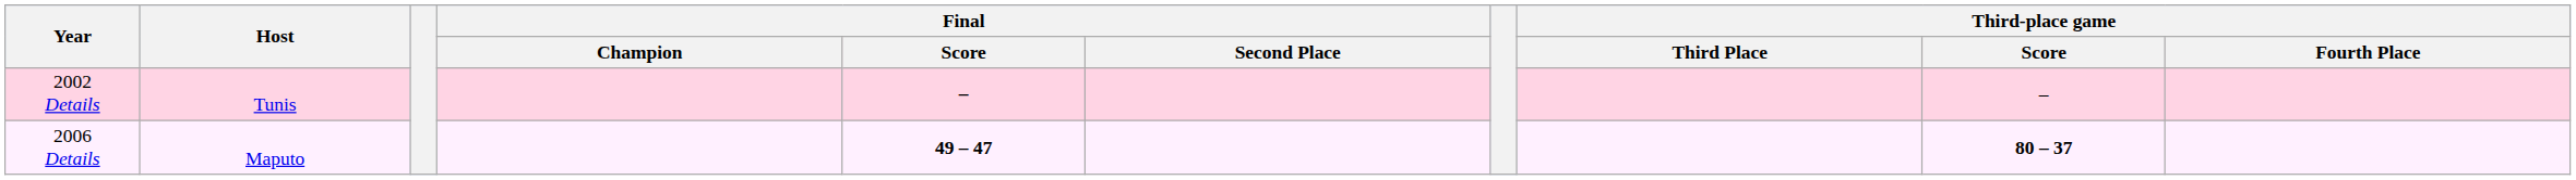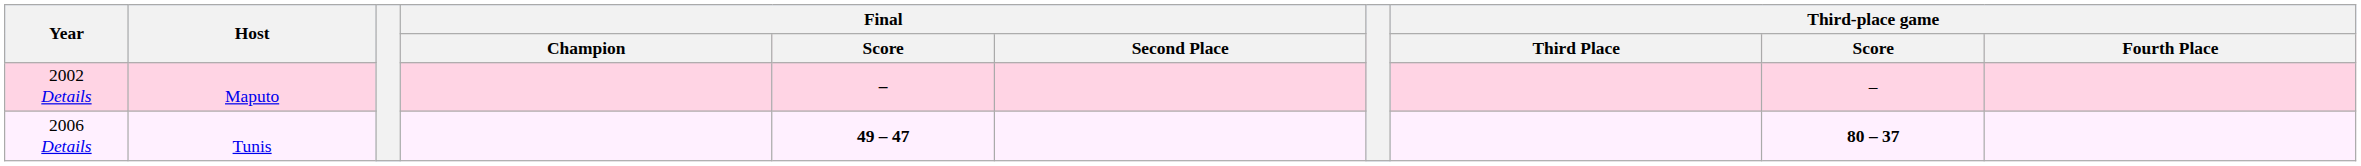 <table class="wikitable" style="font-size:90%; width: 98%; text-align: center;">
 <tr bgcolor=#C1D8FF>
 <th rowspan=2 width=5%>Year</th>
 <th rowspan=2 width=10%>Host</th>
 <th width=1% rowspan=4 bgcolor=ffffff></th>
 <th colspan=3>Final</th>
 <th width=1% rowspan=4 bgcolor=ffffff></th>
 <th colspan=3>Third-place game</th>
 </tr>
 <tr bgcolor=#FFD4E4>
 <th width=15%>Champion</th>
 <th width=9%>Score</th>
 <th width=15%>Second Place</th>
 <th width=15%>Third Place</th>
 <th width=9%>Score</th>
 <th width=15%>Fourth Place</th>
 </tr>
 <tr bgcolor=#FFD4E4>
 <td>2002 <br> <em><a href='#'>Details</a></em></td>
-<td><br><a href='#'>Tunis</a></td>
+<td><br><a href='#'>Maputo</a></td>
 <td><strong></strong></td>
 <td><strong> – </strong></td>
 <td></td>
 <td></td>
 <td>–</td>
 <td></td>
 </tr>
 <tr bgcolor=#fff0ff>
 <td>2006 <br> <em><a href='#'>Details</a></em></td>
-<td><br><a href='#'>Maputo</a></td>
+<td><br><a href='#'>Tunis</a></td>
 <td><strong></strong></td>
 <td><strong>49 – 47</strong></td>
 <td></td>
 <td></td>
 <td><strong>80 – 37</strong></td>
 <td></td>
 </tr>
 </table>
